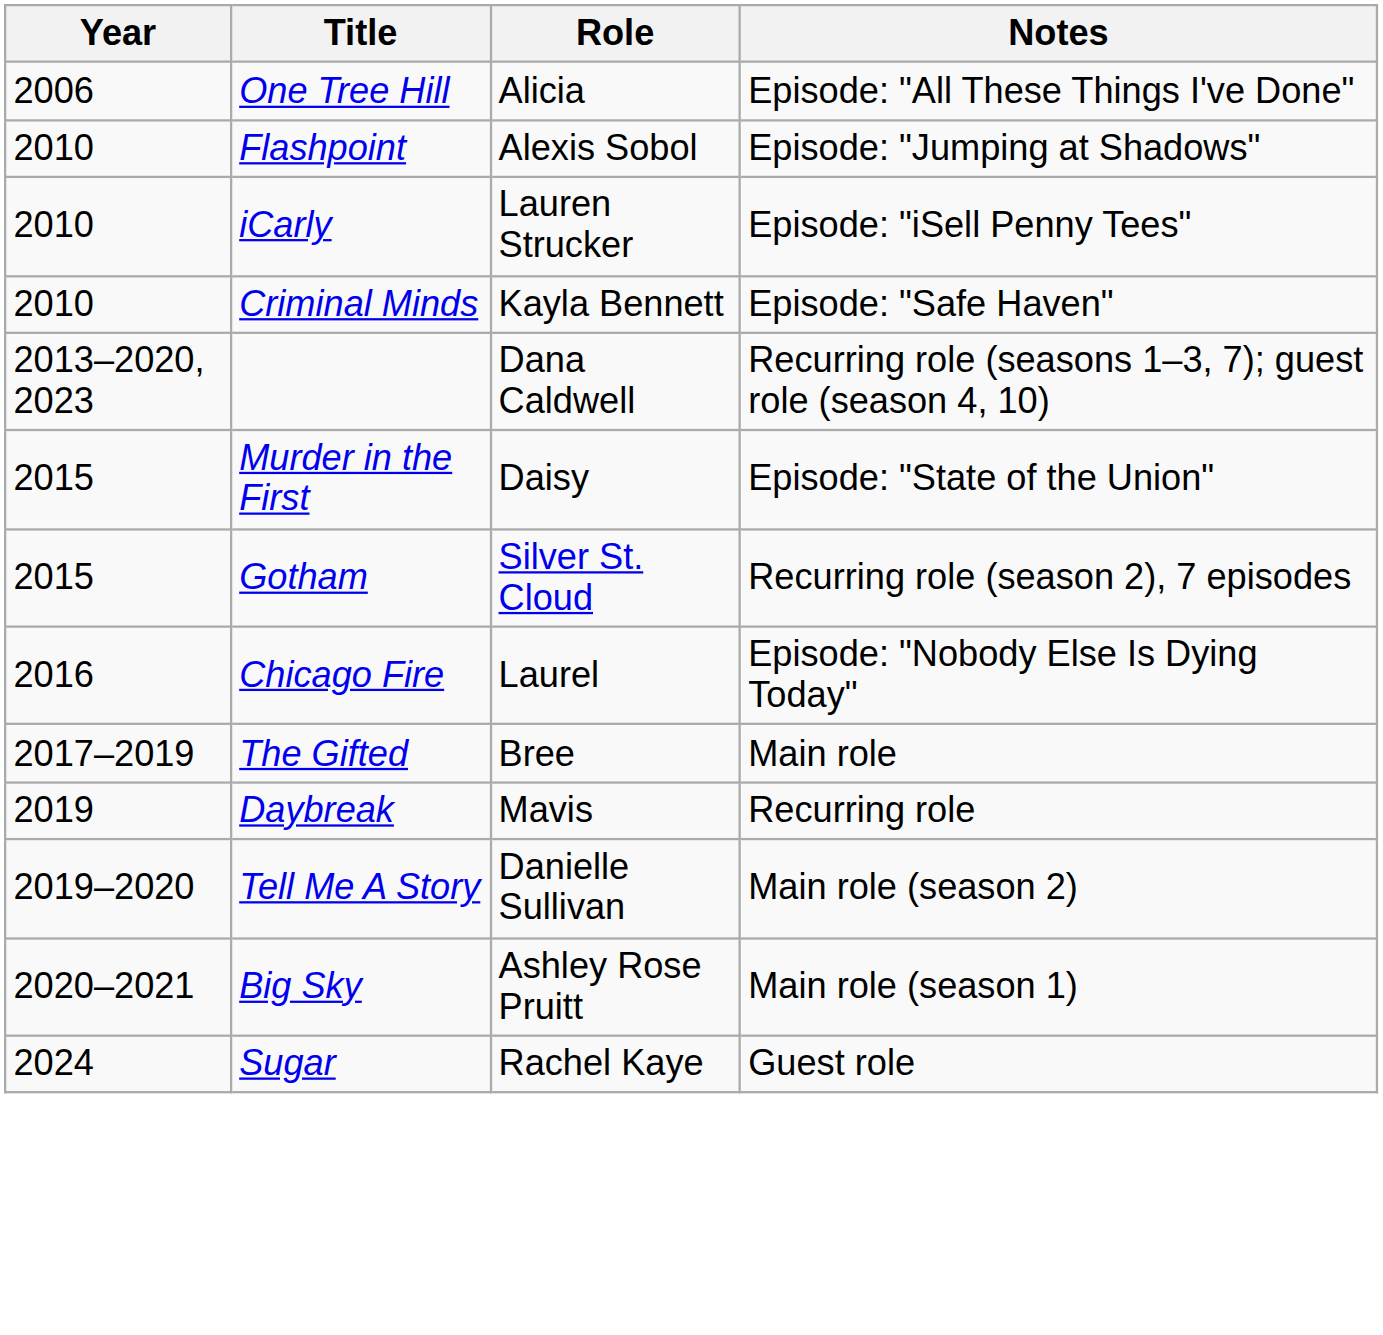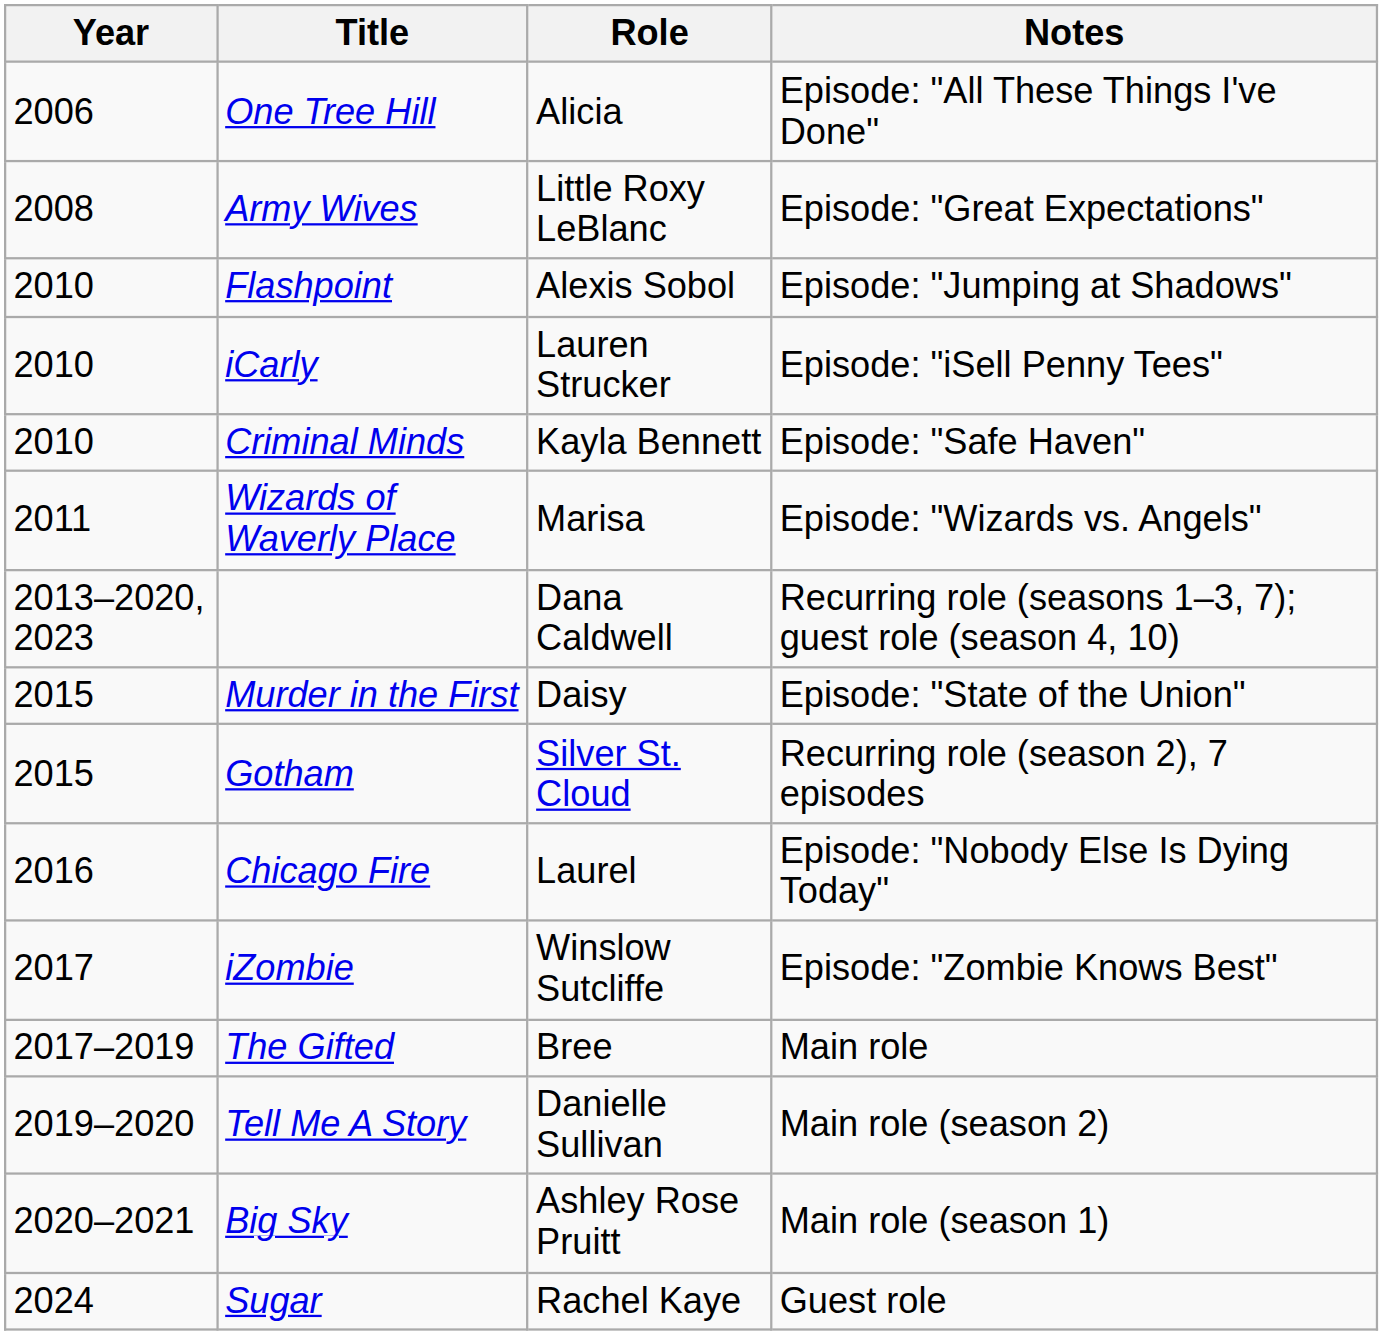 <table class="wikitable sortable">
 <tr>
 <th>Year</th>
 <th>Title</th>
 <th>Role</th>
 <th class="unsortable">Notes</th>
 </tr>
 <tr>
 <td>2006</td>
 <td><em><a href='#'>One Tree Hill</a></em></td>
 <td>Alicia</td>
 <td>Episode: "All These Things I've Done"</td>
+</tr>
+<tr>
+<td>2008</td>
+<td><em><a href='#'>Army Wives</a></em></td>
+<td>Little Roxy LeBlanc</td>
+<td>Episode: "Great Expectations"</td>
 </tr>
 <tr>
 <td>2010</td>
 <td><em><a href='#'>Flashpoint</a></em></td>
 <td>Alexis Sobol</td>
 <td>Episode: "Jumping at Shadows"</td>
 </tr>
 <tr>
 <td>2010</td>
 <td><em><a href='#'>iCarly</a></em></td>
 <td>Lauren Strucker</td>
 <td>Episode: "iSell Penny Tees"</td>
 </tr>
 <tr>
 <td>2010</td>
 <td><em><a href='#'>Criminal Minds</a></em></td>
 <td>Kayla Bennett</td>
 <td>Episode: "Safe Haven"</td>
+</tr>
+<tr>
+<td>2011</td>
+<td><em><a href='#'>Wizards of Waverly Place</a></em></td>
+<td>Marisa</td>
+<td>Episode: "Wizards vs. Angels"</td>
 </tr>
 <tr>
 <td>2013–2020, 2023</td>
 <td><em></em></td>
 <td>Dana Caldwell</td>
 <td>Recurring role (seasons 1–3, 7); guest role (season 4, 10)</td>
 </tr>
 <tr>
 <td>2015</td>
 <td><em><a href='#'>Murder in the First</a></em></td>
 <td>Daisy</td>
 <td>Episode: "State of the Union"</td>
 </tr>
 <tr>
 <td>2015</td>
 <td><em><a href='#'>Gotham</a></em></td>
 <td><a href='#'>Silver St. Cloud</a></td>
 <td>Recurring role (season 2), 7 episodes</td>
 </tr>
 <tr>
 <td>2016</td>
 <td><em><a href='#'>Chicago Fire</a></em></td>
 <td>Laurel</td>
 <td>Episode: "Nobody Else Is Dying Today"</td>
 </tr>
 <tr>
+<td>2017</td>
+<td><em><a href='#'>iZombie</a></em></td>
+<td>Winslow Sutcliffe</td>
+<td>Episode: "Zombie Knows Best"</td>
+</tr>
+<tr>
 <td>2017–2019</td>
 <td><em><a href='#'>The Gifted</a></em></td>
 <td>Bree</td>
 <td>Main role</td>
-</tr>
-<tr>
-<td>2019</td>
-<td><em><a href='#'>Daybreak</a></em></td>
-<td>Mavis</td>
-<td>Recurring role</td>
 </tr>
 <tr>
 <td>2019–2020</td>
 <td><em><a href='#'>Tell Me A Story</a></em></td>
 <td>Danielle Sullivan</td>
 <td>Main role (season 2)</td>
 </tr>
 <tr>
 <td>2020–2021</td>
 <td><em><a href='#'>Big Sky</a></em></td>
 <td>Ashley Rose Pruitt</td>
 <td>Main role (season 1)</td>
 </tr>
 <tr>
 <td>2024</td>
 <td><em><a href='#'>Sugar</a></em></td>
 <td>Rachel Kaye</td>
 <td>Guest role</td>
 </tr>
 </table>
